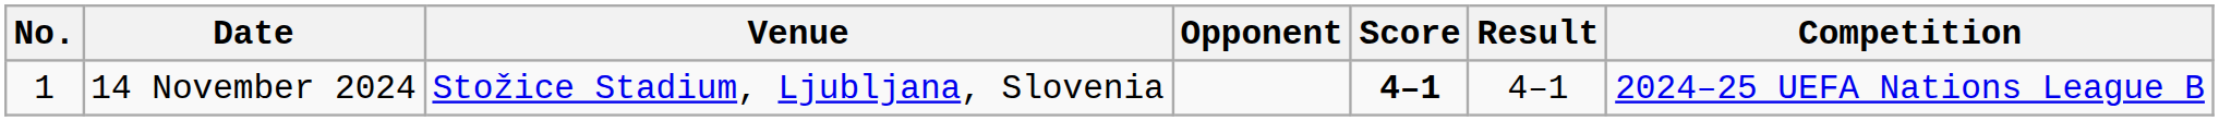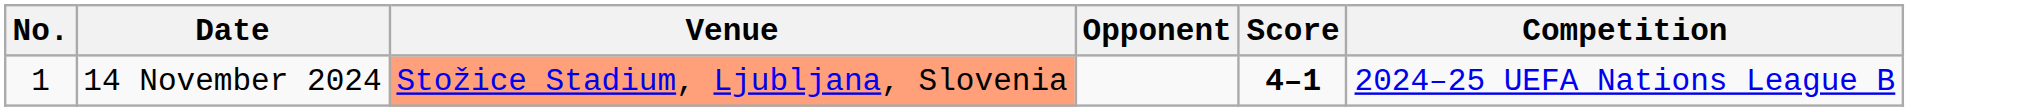 <table class="wikitable sortable">
 <tr>
 <th scope="col">No.</th>
 <th scope="col">Date</th>
 <th scope="col">Venue</th>
 <th scope="col">Opponent</th>
 <th scope="col">Score</th>
-<th scope="col">Result</th>
 <th scope="col">Competition</th>
 </tr>
 <tr>
 <td style="text-align:center">1</td>
 <td>14 November 2024</td>
-<td><a href='#'>Stožice Stadium</a>, <a href='#'>Ljubljana</a>, Slovenia</td>
+<td style="background: lightsalmon;"><a href='#'>Stožice Stadium</a>, <a href='#'>Ljubljana</a>, Slovenia</td>
 <td></td>
 <td style="text-align:center"><strong>4–1</strong></td>
-<td style="text-align:center">4–1</td>
 <td><a href='#'>2024–25 UEFA Nations League B</a></td>
 </tr>
 </table>
